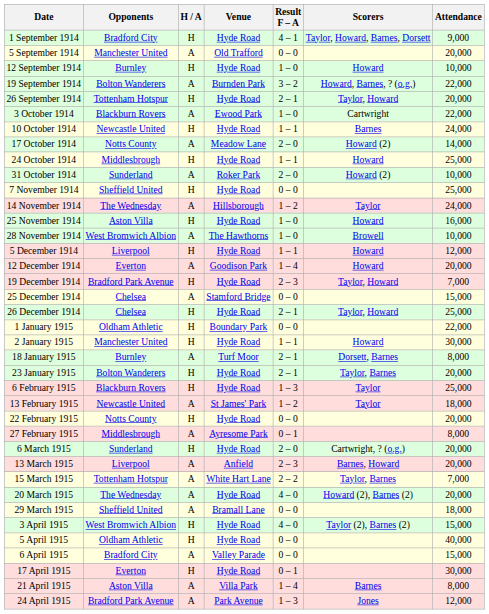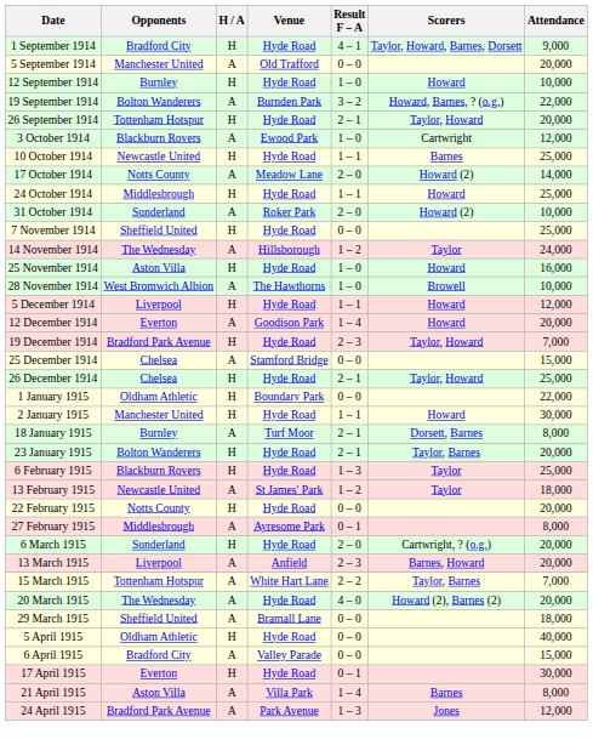 <table class="wikitable" style="text-align:center">
 <tr>
 <th>Date</th>
 <th>Opponents</th>
 <th>H / A</th>
 <th>Venue</th>
 <th>Result<br>F – A</th>
 <th>Scorers</th>
 <th>Attendance</th>
 </tr>
 <tr bgcolor="#ddffdd">
 <td>1 September 1914</td>
 <td><a href='#'>Bradford City</a></td>
 <td>H</td>
 <td><a href='#'>Hyde Road</a></td>
 <td>4 – 1</td>
 <td><a href='#'>Taylor</a>, <a href='#'>Howard</a>, <a href='#'>Barnes</a>, <a href='#'>Dorsett</a></td>
 <td>9,000</td>
 </tr>
 <tr bgcolor="#ffffdd">
 <td>5 September 1914</td>
 <td><a href='#'>Manchester United</a></td>
 <td>A</td>
 <td><a href='#'>Old Trafford</a></td>
 <td>0 – 0</td>
 <td></td>
 <td>20,000</td>
 </tr>
 <tr bgcolor="#ddffdd">
 <td>12 September 1914</td>
 <td><a href='#'>Burnley</a></td>
 <td>H</td>
 <td><a href='#'>Hyde Road</a></td>
 <td>1 – 0</td>
 <td><a href='#'>Howard</a></td>
 <td>10,000</td>
 </tr>
 <tr bgcolor="#ddffdd">
 <td>19 September 1914</td>
 <td><a href='#'>Bolton Wanderers</a></td>
 <td>A</td>
 <td><a href='#'>Burnden Park</a></td>
 <td>3 – 2</td>
 <td><a href='#'>Howard</a>, <a href='#'>Barnes</a>, ? (<a href='#'>o.g.</a>)</td>
 <td>22,000</td>
 </tr>
 <tr bgcolor="#ddffdd">
 <td>26 September 1914</td>
 <td><a href='#'>Tottenham Hotspur</a></td>
 <td>H</td>
 <td><a href='#'>Hyde Road</a></td>
 <td>2 – 1</td>
 <td><a href='#'>Taylor</a>, <a href='#'>Howard</a></td>
 <td>20,000</td>
 </tr>
 <tr bgcolor="#ddffdd">
 <td>3 October 1914</td>
 <td><a href='#'>Blackburn Rovers</a></td>
 <td>A</td>
 <td><a href='#'>Ewood Park</a></td>
 <td>1 – 0</td>
 <td>Cartwright</td>
-<td>22,000</td>
+<td>12,000</td>
 </tr>
 <tr bgcolor="#ffffdd">
 <td>10 October 1914</td>
 <td><a href='#'>Newcastle United</a></td>
 <td>H</td>
 <td><a href='#'>Hyde Road</a></td>
 <td>1 – 1</td>
 <td><a href='#'>Barnes</a></td>
-<td>24,000</td>
+<td>25,000</td>
 </tr>
 <tr bgcolor="#ddffdd">
 <td>17 October 1914</td>
 <td><a href='#'>Notts County</a></td>
 <td>A</td>
 <td><a href='#'>Meadow Lane</a></td>
 <td>2 – 0</td>
 <td><a href='#'>Howard</a> (2)</td>
 <td>14,000</td>
 </tr>
 <tr bgcolor="#ffffdd">
 <td>24 October 1914</td>
 <td><a href='#'>Middlesbrough</a></td>
 <td>H</td>
 <td><a href='#'>Hyde Road</a></td>
 <td>1 – 1</td>
 <td><a href='#'>Howard</a></td>
 <td>25,000</td>
 </tr>
 <tr bgcolor="#ddffdd">
 <td>31 October 1914</td>
 <td><a href='#'>Sunderland</a></td>
 <td>A</td>
 <td><a href='#'>Roker Park</a></td>
 <td>2 – 0</td>
 <td><a href='#'>Howard</a> (2)</td>
 <td>10,000</td>
 </tr>
 <tr bgcolor="#ffffdd">
 <td>7 November 1914</td>
 <td><a href='#'>Sheffield United</a></td>
 <td>H</td>
 <td><a href='#'>Hyde Road</a></td>
 <td>0 – 0</td>
 <td></td>
 <td>25,000</td>
 </tr>
 <tr bgcolor="#ffdddd">
 <td>14 November 1914</td>
 <td><a href='#'>The Wednesday</a></td>
 <td>A</td>
 <td><a href='#'>Hillsborough</a></td>
 <td>1 – 2</td>
 <td><a href='#'>Taylor</a></td>
 <td>24,000</td>
 </tr>
 <tr bgcolor="#ddffdd">
 <td>25 November 1914</td>
 <td><a href='#'>Aston Villa</a></td>
 <td>H</td>
 <td><a href='#'>Hyde Road</a></td>
 <td>1 – 0</td>
 <td><a href='#'>Howard</a></td>
 <td>16,000</td>
 </tr>
 <tr bgcolor="#ddffdd">
 <td>28 November 1914</td>
 <td><a href='#'>West Bromwich Albion</a></td>
 <td>A</td>
 <td><a href='#'>The Hawthorns</a></td>
 <td>1 – 0</td>
 <td><a href='#'>Browell</a></td>
 <td>10,000</td>
 </tr>
 <tr bgcolor="#ffdddd">
 <td>5 December 1914</td>
 <td><a href='#'>Liverpool</a></td>
 <td>H</td>
 <td><a href='#'>Hyde Road</a></td>
 <td>1 – 1</td>
 <td><a href='#'>Howard</a></td>
 <td>12,000</td>
 </tr>
 <tr bgcolor="#ffdddd">
 <td>12 December 1914</td>
 <td><a href='#'>Everton</a></td>
 <td>A</td>
 <td><a href='#'>Goodison Park</a></td>
 <td>1 – 4</td>
 <td><a href='#'>Howard</a></td>
 <td>20,000</td>
 </tr>
 <tr bgcolor="#ffdddd">
 <td>19 December 1914</td>
 <td><a href='#'>Bradford Park Avenue</a></td>
 <td>H</td>
 <td><a href='#'>Hyde Road</a></td>
 <td>2 – 3</td>
 <td><a href='#'>Taylor</a>, <a href='#'>Howard</a></td>
 <td>7,000</td>
 </tr>
 <tr bgcolor="#ffffdd">
 <td>25 December 1914</td>
 <td><a href='#'>Chelsea</a></td>
 <td>A</td>
 <td><a href='#'>Stamford Bridge</a></td>
 <td>0 – 0</td>
 <td></td>
 <td>15,000</td>
 </tr>
 <tr bgcolor="#ddffdd">
 <td>26 December 1914</td>
 <td><a href='#'>Chelsea</a></td>
 <td>H</td>
 <td><a href='#'>Hyde Road</a></td>
 <td>2 – 1</td>
 <td><a href='#'>Taylor</a>, <a href='#'>Howard</a></td>
 <td>25,000</td>
 </tr>
 <tr bgcolor="#ffffdd">
 <td>1 January 1915</td>
 <td><a href='#'>Oldham Athletic</a></td>
 <td>H</td>
 <td><a href='#'>Boundary Park</a></td>
 <td>0 – 0</td>
 <td></td>
 <td>22,000</td>
 </tr>
 <tr bgcolor="#ffffdd">
 <td>2 January 1915</td>
 <td><a href='#'>Manchester United</a></td>
 <td>H</td>
 <td><a href='#'>Hyde Road</a></td>
 <td>1 – 1</td>
 <td><a href='#'>Howard</a></td>
 <td>30,000</td>
 </tr>
 <tr bgcolor="#ddffdd">
 <td>18 January 1915</td>
 <td><a href='#'>Burnley</a></td>
 <td>A</td>
 <td><a href='#'>Turf Moor</a></td>
 <td>2 – 1</td>
 <td><a href='#'>Dorsett</a>, <a href='#'>Barnes</a></td>
 <td>8,000</td>
 </tr>
 <tr bgcolor="#ddffdd">
 <td>23 January 1915</td>
 <td><a href='#'>Bolton Wanderers</a></td>
 <td>H</td>
 <td><a href='#'>Hyde Road</a></td>
 <td>2 – 1</td>
 <td><a href='#'>Taylor</a>, <a href='#'>Barnes</a></td>
 <td>20,000</td>
 </tr>
 <tr bgcolor="#ffdddd">
 <td>6 February 1915</td>
 <td><a href='#'>Blackburn Rovers</a></td>
 <td>H</td>
 <td><a href='#'>Hyde Road</a></td>
 <td>1 – 3</td>
 <td><a href='#'>Taylor</a></td>
 <td>25,000</td>
 </tr>
 <tr bgcolor="#ffdddd">
 <td>13 February 1915</td>
 <td><a href='#'>Newcastle United</a></td>
 <td>A</td>
 <td><a href='#'>St James' Park</a></td>
 <td>1 – 2</td>
 <td><a href='#'>Taylor</a></td>
 <td>18,000</td>
 </tr>
 <tr bgcolor="#ffffdd">
 <td>22 February 1915</td>
 <td><a href='#'>Notts County</a></td>
 <td>H</td>
 <td><a href='#'>Hyde Road</a></td>
 <td>0 – 0</td>
 <td></td>
 <td>20,000</td>
 </tr>
 <tr bgcolor="#ffdddd">
 <td>27 February 1915</td>
 <td><a href='#'>Middlesbrough</a></td>
 <td>A</td>
 <td><a href='#'>Ayresome Park</a></td>
 <td>0 – 1</td>
 <td></td>
 <td>8,000</td>
 </tr>
 <tr bgcolor="#ddffdd">
 <td>6 March 1915</td>
 <td><a href='#'>Sunderland</a></td>
 <td>H</td>
 <td><a href='#'>Hyde Road</a></td>
 <td>2 – 0</td>
 <td>Cartwright, ? (<a href='#'>o.g.</a>)</td>
 <td>20,000</td>
 </tr>
 <tr bgcolor="#ffdddd">
 <td>13 March 1915</td>
 <td><a href='#'>Liverpool</a></td>
 <td>A</td>
 <td><a href='#'>Anfield</a></td>
 <td>2 – 3</td>
 <td><a href='#'>Barnes</a>, <a href='#'>Howard</a></td>
 <td>20,000</td>
 </tr>
 <tr bgcolor="#ffffdd">
 <td>15 March 1915</td>
 <td><a href='#'>Tottenham Hotspur</a></td>
 <td>A</td>
 <td><a href='#'>White Hart Lane</a></td>
 <td>2 – 2</td>
 <td><a href='#'>Taylor</a>, <a href='#'>Barnes</a></td>
 <td>7,000</td>
 </tr>
 <tr bgcolor="#ddffdd">
 <td>20 March 1915</td>
 <td><a href='#'>The Wednesday</a></td>
 <td>A</td>
 <td><a href='#'>Hyde Road</a></td>
 <td>4 – 0</td>
 <td><a href='#'>Howard</a> (2), <a href='#'>Barnes</a> (2)</td>
 <td>20,000</td>
 </tr>
 <tr bgcolor="#ffffdd">
 <td>29 March 1915</td>
 <td><a href='#'>Sheffield United</a></td>
 <td>A</td>
 <td><a href='#'>Bramall Lane</a></td>
 <td>0 – 0</td>
 <td></td>
 <td>18,000</td>
 </tr>
-<tr bgcolor="#ddffdd">
-<td>3 April 1915</td>
-<td><a href='#'>West Bromwich Albion</a></td>
-<td>H</td>
-<td><a href='#'>Hyde Road</a></td>
-<td>4 – 0</td>
-<td><a href='#'>Taylor</a> (2), <a href='#'>Barnes</a> (2)</td>
-<td>15,000</td>
-</tr>
 <tr bgcolor="#ffffdd">
 <td>5 April 1915</td>
 <td><a href='#'>Oldham Athletic</a></td>
 <td>H</td>
 <td><a href='#'>Hyde Road</a></td>
 <td>0 – 0</td>
 <td></td>
 <td>40,000</td>
 </tr>
 <tr bgcolor="#ffffdd">
 <td>6 April 1915</td>
 <td><a href='#'>Bradford City</a></td>
 <td>A</td>
 <td><a href='#'>Valley Parade</a></td>
 <td>0 – 0</td>
 <td></td>
 <td>15,000</td>
 </tr>
 <tr bgcolor="#ffdddd">
 <td>17 April 1915</td>
 <td><a href='#'>Everton</a></td>
 <td>H</td>
 <td><a href='#'>Hyde Road</a></td>
 <td>0 – 1</td>
 <td></td>
 <td>30,000</td>
 </tr>
 <tr bgcolor="#ffdddd">
 <td>21 April 1915</td>
 <td><a href='#'>Aston Villa</a></td>
 <td>A</td>
 <td><a href='#'>Villa Park</a></td>
 <td>1 – 4</td>
 <td><a href='#'>Barnes</a></td>
 <td>8,000</td>
 </tr>
 <tr bgcolor="#ffdddd">
 <td>24 April 1915</td>
 <td><a href='#'>Bradford Park Avenue</a></td>
 <td>A</td>
 <td><a href='#'>Park Avenue</a></td>
 <td>1 – 3</td>
 <td><a href='#'>Jones</a></td>
 <td>12,000</td>
 </tr>
 </table>
